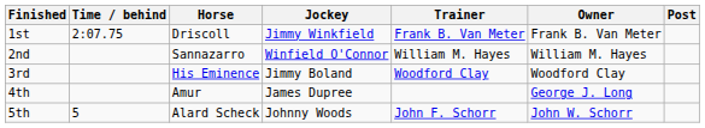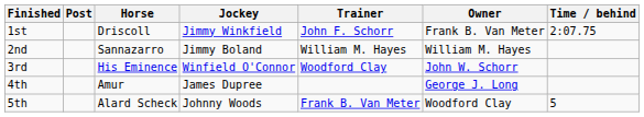 <table class="wikitable">
 <tr>
 <th>Finished</th>
-<th>Time / behind</th>
+<th>Post</th>
 <th>Horse</th>
 <th>Jockey</th>
 <th>Trainer</th>
 <th>Owner</th>
-<th>Post</th>
+<th>Time / behind</th>
 </tr>
 <tr>
 <td>1st</td>
-<td>2:07.75</td>
+<td></td>
 <td>Driscoll</td>
 <td><a href='#'>Jimmy Winkfield</a></td>
-<td><a href='#'>Frank B. Van Meter</a></td>
+<td><a href='#'>John F. Schorr</a></td>
 <td>Frank B. Van Meter</td>
-<td></td>
+<td>2:07.75</td>
 </tr>
 <tr>
 <td>2nd</td>
 <td></td>
 <td>Sannazarro</td>
-<td><a href='#'>Winfield O'Connor</a></td>
+<td>Jimmy Boland</td>
 <td>William M. Hayes</td>
 <td>William M. Hayes</td>
 <td></td>
 </tr>
 <tr>
 <td>3rd</td>
 <td></td>
 <td><a href='#'>His Eminence</a></td>
-<td>Jimmy Boland</td>
+<td><a href='#'>Winfield O'Connor</a></td>
 <td><a href='#'>Woodford Clay</a></td>
-<td>Woodford Clay</td>
+<td><a href='#'>John W. Schorr</a></td>
 <td></td>
 </tr>
 <tr>
 <td>4th</td>
 <td></td>
 <td>Amur</td>
 <td>James Dupree</td>
 <td></td>
 <td><a href='#'>George J. Long</a></td>
 <td></td>
 </tr>
 <tr>
 <td>5th</td>
-<td>5</td>
+<td></td>
 <td>Alard Scheck</td>
 <td>Johnny Woods</td>
-<td><a href='#'>John F. Schorr</a></td>
-<td><a href='#'>John W. Schorr</a></td>
-<td></td>
+<td><a href='#'>Frank B. Van Meter</a></td>
+<td>Woodford Clay</td>
+<td>5</td>
 </tr>
 </table>
